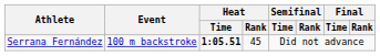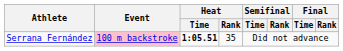 <table class=wikitable style="font-size:90%">
 <tr>
 <th rowspan="2">Athlete</th>
 <th rowspan="2">Event</th>
 <th colspan="2">Heat</th>
 <th colspan="2">Semifinal</th>
 <th colspan="2">Final</th>
 </tr>
 <tr style="font-size:95%">
 <th>Time</th>
 <th>Rank</th>
 <th>Time</th>
 <th>Rank</th>
 <th>Time</th>
 <th>Rank</th>
 </tr>
 <tr align=center>
 <td align=left><a href='#'>Serrana Fernández</a></td>
-<td align=left><a href='#'>100 m backstroke</a></td>
+<td align=left style="background: pink;"><a href='#'>100 m backstroke</a></td>
 <td><strong>1:05.51</strong></td>
-<td>45</td>
+<td>35</td>
 <td colspan=4>Did not advance</td>
 </tr>
 </table>
